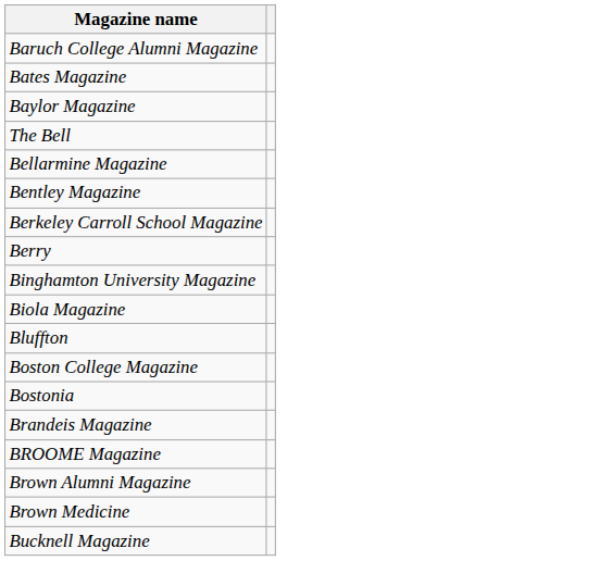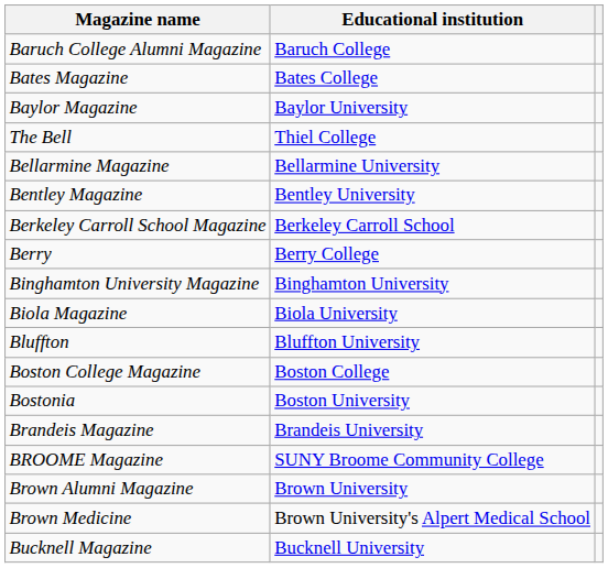 <table class="wikitable">
 <tr>
 <th>Magazine name</th>
+<th>Educational institution</th>
 <th></th>
 </tr>
 <tr>
 <td><em>Baruch College Alumni Magazine</em></td>
+<td><a href='#'>Baruch College</a></td>
 <td></td>
 </tr>
 <tr>
 <td><em>Bates Magazine</em></td>
+<td><a href='#'>Bates College</a></td>
 <td></td>
 </tr>
 <tr>
 <td><em>Baylor Magazine</em></td>
+<td><a href='#'>Baylor University</a></td>
 <td></td>
 </tr>
 <tr>
 <td><em>The Bell</em></td>
+<td><a href='#'>Thiel College</a></td>
 <td></td>
 </tr>
 <tr>
 <td><em>Bellarmine Magazine</em></td>
+<td><a href='#'>Bellarmine University</a></td>
 <td></td>
 </tr>
 <tr>
 <td><em>Bentley Magazine</em></td>
+<td><a href='#'>Bentley University</a></td>
 <td></td>
 </tr>
 <tr>
 <td><em>Berkeley Carroll School Magazine</em></td>
+<td><a href='#'>Berkeley Carroll School</a></td>
 <td></td>
 </tr>
 <tr>
 <td><em>Berry</em></td>
+<td><a href='#'>Berry College</a></td>
 <td></td>
 </tr>
 <tr>
 <td><em>Binghamton University Magazine</em></td>
+<td><a href='#'>Binghamton University</a></td>
 <td></td>
 </tr>
 <tr>
 <td><em>Biola Magazine</em></td>
+<td><a href='#'>Biola University</a></td>
 <td></td>
 </tr>
 <tr>
 <td><em>Bluffton</em></td>
+<td><a href='#'>Bluffton University</a></td>
 <td></td>
 </tr>
 <tr>
 <td><em>Boston College Magazine</em></td>
+<td><a href='#'>Boston College</a></td>
 <td></td>
 </tr>
 <tr>
 <td><em>Bostonia</em></td>
+<td><a href='#'>Boston University</a></td>
 <td></td>
 </tr>
 <tr>
 <td><em>Brandeis Magazine</em></td>
+<td><a href='#'>Brandeis University</a></td>
 <td></td>
 </tr>
 <tr>
 <td><em>BROOME Magazine</em></td>
+<td><a href='#'>SUNY Broome Community College</a></td>
 <td></td>
 </tr>
 <tr>
 <td><em>Brown Alumni Magazine</em></td>
+<td><a href='#'>Brown University</a></td>
 <td></td>
 </tr>
 <tr>
 <td><em>Brown Medicine</em></td>
+<td>Brown University's <a href='#'>Alpert Medical School</a></td>
 <td></td>
 </tr>
 <tr>
 <td><em>Bucknell Magazine</em></td>
+<td><a href='#'>Bucknell University</a></td>
 <td></td>
 </tr>
 </table>
